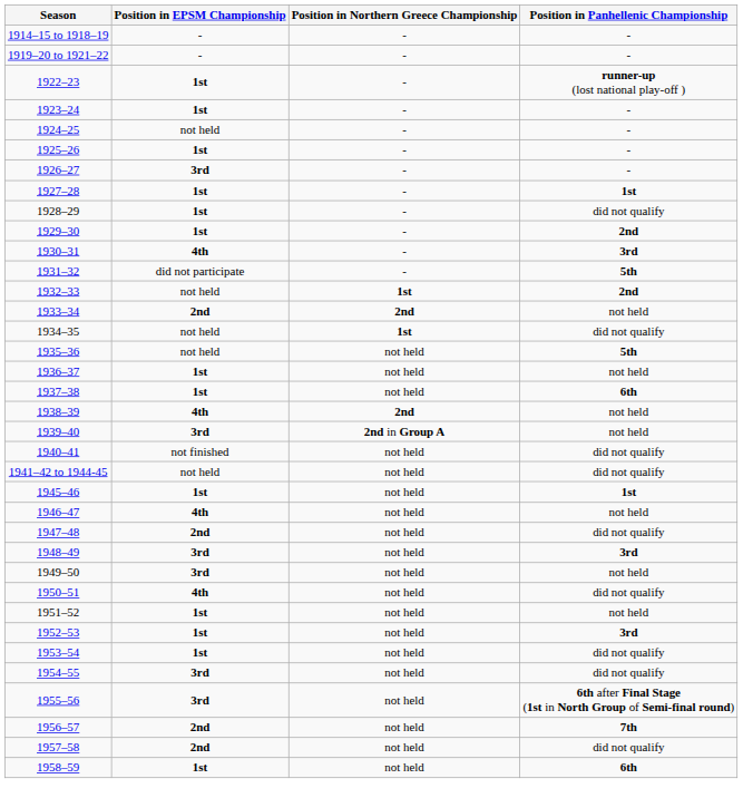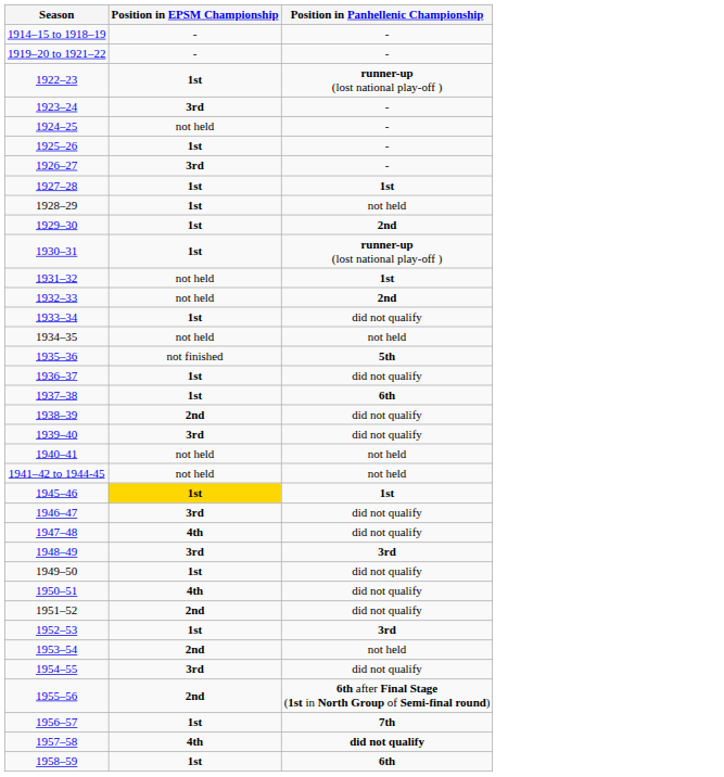 <table class="wikitable" style="text-align: center; font-size:95%; white-space:nowrap">
 <tr>
 <td style="text-align:center; background:#f5f5f5;"><strong>Season</strong></td>
 <td style="text-align:center; background:#f5f5f5;"><strong>Position in <a href='#'>EPSM Championship</a></strong></td>
-<td style="text-align:center; background:#f5f5f5;"><strong>Position in Northern Greece Championship</strong></td>
 <td style="text-align:center; background:#f5f5f5;"><strong>Position in <a href='#'>Panhellenic Championship</a></strong></td>
 </tr>
 <tr>
 <td style="text-align: center;"><a href='#'>1914–15 to 1918–19</a> </td>
-<td style="text-align: center;">-</td>
 <td style="text-align: center;">-</td>
 <td style="text-align: center;">-</td>
 </tr>
 <tr>
 <td style="text-align: center;"><a href='#'>1919–20 to 1921–22</a> </td>
 <td style="text-align: center;">-</td>
 <td style="text-align: center;">-</td>
-<td style="text-align: center;">-</td>
 </tr>
 <tr>
 <td style="text-align: center;"><a href='#'>1922–23</a></td>
 <td style="text-align: center;"><strong>1st</strong></td>
-<td style="text-align: center;">-</td>
 <td style="text-align: center;"><strong>runner-up</strong><br>(lost national play-off )</td>
 </tr>
 <tr>
 <td style="text-align: center;"><a href='#'>1923–24</a></td>
-<td style="text-align: center;"><strong>1st</strong></td>
-<td style="text-align: center;">-</td>
+<td style="text-align: center;"><strong>3rd</strong></td>
 <td style="text-align: center;">-</td>
 </tr>
 <tr>
 <td style="text-align: center;"><a href='#'>1924–25</a></td>
 <td style="text-align: center;">not held</td>
 <td style="text-align: center;">-</td>
-<td style="text-align: center;">-</td>
 </tr>
 <tr>
 <td style="text-align: center;"><a href='#'>1925–26</a></td>
 <td style="text-align: center;"><strong>1st</strong> </td>
-<td style="text-align: center;">-</td>
 <td style="text-align: center;">-</td>
 </tr>
 <tr>
 <td style="text-align: center;"><a href='#'>1926–27</a></td>
 <td style="text-align: center;"><strong>3rd</strong></td>
 <td style="text-align: center;">-</td>
-<td style="text-align: center;">-</td>
 </tr>
 <tr>
 <td style="text-align: center;"><a href='#'>1927–28</a></td>
 <td style="text-align: center;"><strong>1st</strong></td>
-<td style="text-align: center;">-</td>
 <td style="text-align: center;"><strong>1st</strong></td>
 </tr>
 <tr>
 <td style="text-align: center;">1928–29</td>
 <td style="text-align: center;"><strong>1st</strong></td>
-<td style="text-align: center;">-</td>
-<td style="text-align: center;">did not qualify</td>
+<td style="text-align: center;">not held</td>
 </tr>
 <tr>
 <td style="text-align: center;"><a href='#'>1929–30</a></td>
 <td style="text-align: center;"><strong>1st</strong></td>
-<td style="text-align: center;">-</td>
 <td style="text-align: center;"><strong>2nd</strong></td>
 </tr>
 <tr>
 <td style="text-align: center;"><a href='#'>1930–31</a></td>
-<td style="text-align: center;"><strong>4th</strong> </td>
-<td style="text-align: center;">-</td>
-<td style="text-align: center;"><strong>3rd</strong></td>
+<td style="text-align: center;"><strong>1st</strong></td>
+<td style="text-align: center;"><strong>runner-up</strong><br>(lost national play-off )</td>
 </tr>
 <tr>
 <td style="text-align: center;"><a href='#'>1931–32</a></td>
-<td style="text-align: center;">did not participate </td>
-<td style="text-align: center;">-</td>
-<td style="text-align: center;"><strong>5th</strong></td>
+<td style="text-align: center;">not held</td>
+<td style="text-align: center;"><strong>1st</strong></td>
 </tr>
 <tr>
 <td style="text-align: center;"><a href='#'>1932–33</a></td>
 <td style="text-align: center;">not held </td>
-<td style="text-align: center;"><strong>1st</strong></td>
 <td style="text-align: center;"><strong>2nd</strong></td>
 </tr>
 <tr>
 <td style="text-align: center;"><a href='#'>1933–34</a></td>
-<td style="text-align: center;"><strong>2nd</strong></td>
-<td style="text-align: center;"><strong>2nd</strong></td>
-<td style="text-align: center;">not held </td>
+<td style="text-align: center;"><strong>1st</strong></td>
+<td style="text-align: center;">did not qualify </td>
 </tr>
 <tr>
 <td style="text-align: center;">1934–35</td>
 <td style="text-align: center;">not held </td>
-<td style="text-align: center;"><strong>1st</strong></td>
-<td style="text-align: center;">did not qualify </td>
+<td style="text-align: center;">not held </td>
 </tr>
 <tr>
 <td style="text-align: center;"><a href='#'>1935–36</a></td>
-<td style="text-align: center;">not held </td>
-<td style="text-align: center;">not held </td>
+<td style="text-align: center;">not finished</td>
 <td style="text-align: center;"><strong>5th</strong></td>
 </tr>
 <tr>
 <td style="text-align: center;"><a href='#'>1936–37</a></td>
 <td style="text-align: center;"><strong>1st</strong></td>
-<td style="text-align: center;">not held </td>
-<td style="text-align: center;">not held</td>
+<td style="text-align: center;">did not qualify</td>
 </tr>
 <tr>
 <td style="text-align: center;"><a href='#'>1937–38</a></td>
 <td style="text-align: center;"><strong>1st</strong></td>
-<td style="text-align: center;">not held </td>
 <td style="text-align: center;"><strong>6th</strong> </td>
 </tr>
 <tr>
 <td style="text-align: center;"><a href='#'>1938–39</a></td>
-<td style="text-align: center;"><strong>4th</strong> </td>
 <td style="text-align: center;"><strong>2nd</strong></td>
-<td style="text-align: center;">not held</td>
+<td style="text-align: center;">did not qualify</td>
 </tr>
 <tr>
 <td style="text-align: center;"><a href='#'>1939–40</a></td>
 <td style="text-align: center;"><strong>3rd</strong></td>
-<td style="text-align: center;"><strong>2nd</strong> in <strong>Group A</strong> </td>
-<td style="text-align: center;">not held</td>
+<td style="text-align: center;">did not qualify</td>
 </tr>
 <tr>
 <td style="text-align: center;"><a href='#'>1940–41</a> </td>
-<td style="text-align: center;">not finished</td>
+<td style="text-align: center;">not held </td>
 <td style="text-align: center;">not held</td>
-<td style="text-align: center;">did not qualify</td>
 </tr>
 <tr>
 <td style="text-align: center;"><a href='#'>1941–42 to 1944-45</a> </td>
 <td style="text-align: center;">not held</td>
 <td style="text-align: center;">not held</td>
-<td style="text-align: center;">did not qualify</td>
 </tr>
 <tr>
 <td style="text-align: center;"><a href='#'>1945–46</a></td>
-<td style="text-align: center;"><strong>1st</strong></td>
-<td style="text-align: center;">not held </td>
+<td style="background: gold; text-align: center;"><strong>1st</strong></td>
 <td style="text-align: center;"><strong>1st</strong></td>
 </tr>
 <tr>
 <td style="text-align: center;"><a href='#'>1946–47</a></td>
-<td style="text-align: center;"><strong>4th</strong></td>
-<td style="text-align: center;">not held </td>
-<td style="text-align: center;">not held</td>
+<td style="text-align: center;"><strong>3rd</strong></td>
+<td style="text-align: center;">did not qualify</td>
 </tr>
 <tr>
 <td style="text-align: center;"><a href='#'>1947–48</a></td>
-<td style="text-align: center;"><strong>2nd</strong></td>
-<td style="text-align: center;">not held </td>
+<td style="text-align: center;"><strong>4th</strong></td>
 <td style="text-align: center;">did not qualify</td>
 </tr>
 <tr>
 <td style="text-align: center;"><a href='#'>1948–49</a></td>
 <td style="text-align: center;"><strong>3rd</strong></td>
-<td style="text-align: center;">not held </td>
 <td style="text-align: center;"><strong>3rd</strong> </td>
 </tr>
 <tr>
 <td style="text-align: center;">1949–50</td>
-<td style="text-align: center;"><strong>3rd</strong></td>
-<td style="text-align: center;">not held </td>
-<td style="text-align: center;">not held</td>
+<td style="text-align: center;"><strong>1st</strong></td>
+<td style="text-align: center;">did not qualify</td>
 </tr>
 <tr>
 <td style="text-align: center;"><a href='#'>1950–51</a></td>
 <td style="text-align: center;"><strong>4th</strong></td>
-<td style="text-align: center;">not held </td>
 <td style="text-align: center;">did not qualify</td>
 </tr>
 <tr>
 <td style="text-align: center;">1951–52</td>
-<td style="text-align: center;"><strong>1st</strong></td>
-<td style="text-align: center;">not held </td>
-<td style="text-align: center;">not held</td>
+<td style="text-align: center;"><strong>2nd</strong></td>
+<td style="text-align: center;">did not qualify</td>
 </tr>
 <tr>
 <td style="text-align: center;"><a href='#'>1952–53</a></td>
 <td style="text-align: center;"><strong>1st</strong></td>
-<td style="text-align: center;">not held </td>
 <td style="text-align: center;"><strong>3rd</strong></td>
 </tr>
 <tr>
 <td style="text-align: center;"><a href='#'>1953–54</a></td>
-<td style="text-align: center;"><strong>1st</strong></td>
-<td style="text-align: center;">not held </td>
-<td style="text-align: center;">did not qualify</td>
+<td style="text-align: center;"><strong>2nd</strong></td>
+<td style="text-align: center;">not held</td>
 </tr>
 <tr>
 <td style="text-align: center;"><a href='#'>1954–55</a></td>
 <td style="text-align: center;"><strong>3rd</strong></td>
-<td style="text-align: center;">not held </td>
 <td style="text-align: center;">did not qualify</td>
 </tr>
 <tr>
 <td style="text-align: center;"><a href='#'>1955–56</a></td>
-<td style="text-align: center;"><strong>3rd</strong></td>
-<td style="text-align: center;">not held </td>
+<td style="text-align: center;"><strong>2nd</strong></td>
 <td style="text-align: center;"><strong>6th</strong> after <strong>Final Stage</strong> <br>(<strong>1st</strong> in <strong>North Group</strong> of <strong>Semi-final round</strong>)</td>
 </tr>
 <tr>
 <td style="text-align: center;"><a href='#'>1956–57</a></td>
-<td style="text-align: center;"><strong>2nd</strong></td>
-<td style="text-align: center;">not held </td>
+<td style="text-align: center;"><strong>1st</strong></td>
 <td style="text-align: center;"><strong>7th</strong> </td>
 </tr>
 <tr>
 <td style="text-align: center;"><a href='#'>1957–58</a></td>
-<td style="text-align: center;"><strong>2nd</strong></td>
-<td style="text-align: center;">not held </td>
-<td style="text-align: center;">did not qualify</td>
+<td style="text-align: center;"><strong>4th</strong> </td>
+<td style="text-align: center;"><strong>did not qualify</strong></td>
 </tr>
 <tr>
 <td style="text-align: center;"><a href='#'>1958–59</a></td>
 <td style="text-align: center;"><strong>1st</strong></td>
-<td style="text-align: center;">not held </td>
 <td style="text-align: center;"><strong>6th</strong> </td>
 </tr>
 </table>
